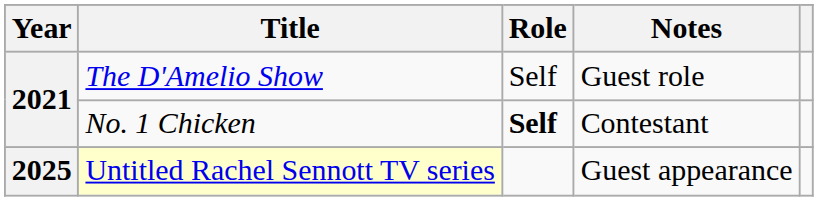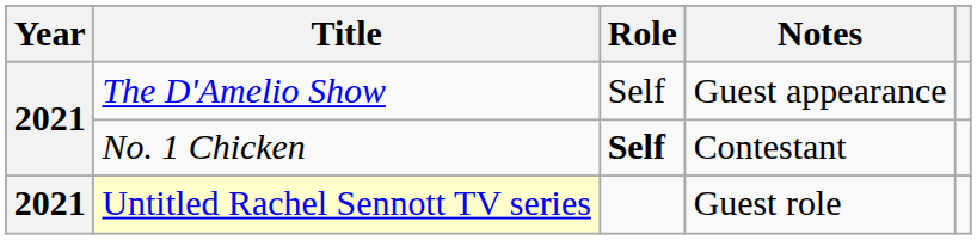 <table class="wikitable sortable plainrowheaders">
 <tr>
 <th scope="col">Year</th>
 <th scope="col">Title</th>
 <th scope="col">Role</th>
 <th scope="col" class="unsortable">Notes</th>
 <th scope="col" class="unsortable"></th>
 </tr>
 <tr>
 <th scope="row" rowspan="2">2021</th>
 <td><em><a href='#'>The D'Amelio Show</a></em></td>
 <td>Self</td>
-<td>Guest role</td>
+<td>Guest appearance</td>
 <td></td>
 </tr>
 <tr>
 <td><em>No. 1 Chicken</em></td>
 <td><strong>Self</strong></td>
 <td>Contestant</td>
 <td></td>
 </tr>
 <tr>
-<th scope="row">2025</th>
+<th scope="row">2021</th>
 <td style="background:#FFFFCC;"><a href='#'>Untitled Rachel Sennott TV series</a> </td>
 <td></td>
-<td>Guest appearance</td>
+<td>Guest role</td>
 <td></td>
 </tr>
 </table>
